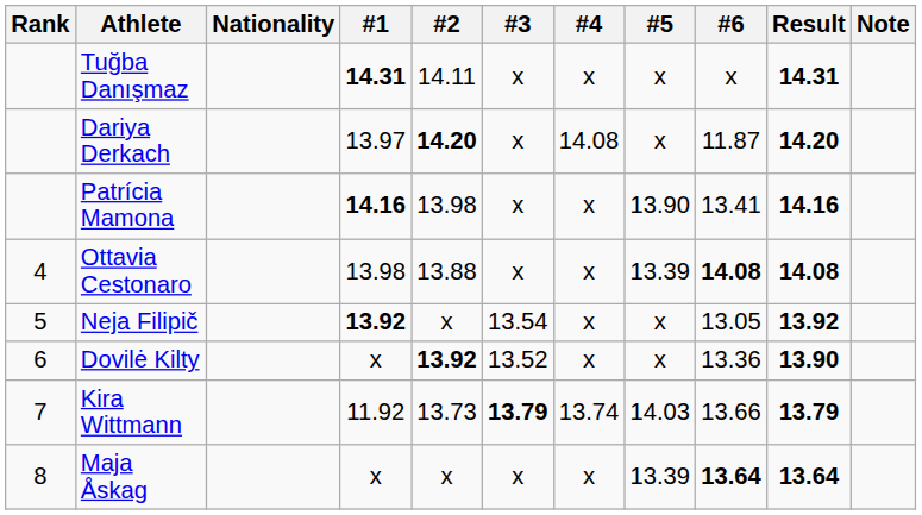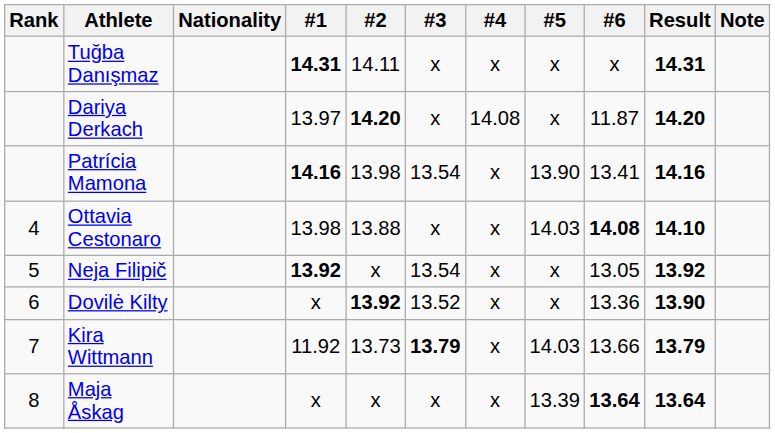 <table class="wikitable sortable" style="text-align:center">
 <tr>
 <th>Rank</th>
 <th>Athlete</th>
 <th>Nationality</th>
 <th>#1</th>
 <th>#2</th>
 <th>#3</th>
 <th>#4</th>
 <th>#5</th>
 <th>#6</th>
 <th>Result</th>
 <th>Note</th>
 </tr>
 <tr>
 <td></td>
 <td align="left"><a href='#'>Tuğba Danışmaz</a></td>
 <td align="left"></td>
 <td><strong>14.31</strong></td>
 <td>14.11</td>
 <td>x</td>
 <td>x</td>
 <td>x</td>
 <td>x</td>
 <td><strong>14.31</strong></td>
 <td></td>
 </tr>
 <tr>
 <td></td>
 <td align="left"><a href='#'>Dariya Derkach</a></td>
 <td align="left"></td>
 <td>13.97</td>
 <td><strong>14.20</strong></td>
 <td>x</td>
 <td>14.08</td>
 <td>x</td>
 <td>11.87</td>
 <td><strong>14.20</strong></td>
 <td></td>
 </tr>
 <tr>
 <td></td>
 <td align="left"><a href='#'>Patrícia Mamona</a></td>
 <td align="left"></td>
 <td><strong>14.16</strong></td>
 <td>13.98</td>
-<td>x</td>
+<td>13.54</td>
 <td>x</td>
 <td>13.90</td>
 <td>13.41</td>
 <td><strong>14.16</strong></td>
 <td></td>
 </tr>
 <tr>
 <td>4</td>
 <td align="left"><a href='#'>Ottavia Cestonaro</a></td>
 <td align="left"></td>
 <td>13.98</td>
 <td>13.88</td>
 <td>x</td>
 <td>x</td>
-<td>13.39</td>
+<td>14.03</td>
 <td><strong>14.08</strong></td>
-<td><strong>14.08</strong></td>
+<td><strong>14.10</strong></td>
 <td></td>
 </tr>
 <tr>
 <td>5</td>
 <td align="left"><a href='#'>Neja Filipič</a></td>
 <td align="left"></td>
 <td><strong>13.92</strong></td>
 <td>x</td>
 <td>13.54</td>
 <td>x</td>
 <td>x</td>
 <td>13.05</td>
 <td><strong>13.92</strong></td>
 <td></td>
 </tr>
 <tr>
 <td>6</td>
 <td align="left"><a href='#'>Dovilė Kilty</a></td>
 <td align="left"></td>
 <td>x</td>
 <td><strong>13.92</strong></td>
 <td>13.52</td>
 <td>x</td>
 <td>x</td>
 <td>13.36</td>
 <td><strong>13.90</strong></td>
 <td></td>
 </tr>
 <tr>
 <td>7</td>
 <td align="left"><a href='#'>Kira Wittmann</a></td>
 <td align="left"></td>
 <td>11.92</td>
 <td>13.73</td>
 <td><strong>13.79</strong></td>
-<td>13.74</td>
+<td>x</td>
 <td>14.03</td>
 <td>13.66</td>
 <td><strong>13.79</strong></td>
 <td></td>
 </tr>
 <tr>
 <td>8</td>
 <td align="left"><a href='#'>Maja Åskag</a></td>
 <td align="left"></td>
 <td>x</td>
 <td>x</td>
 <td>x</td>
 <td>x</td>
 <td>13.39</td>
 <td><strong>13.64</strong></td>
 <td><strong>13.64</strong></td>
 <td></td>
 </tr>
 </table>
